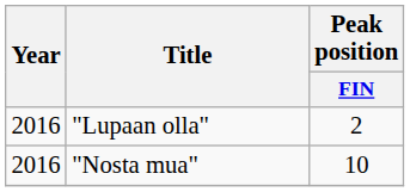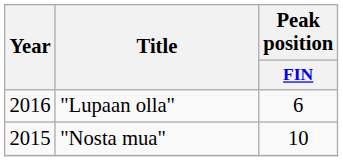 <table class="wikitable">
 <tr>
 <th rowspan="2">Year</th>
 <th rowspan="2" style="width:150px;">Title</th>
 <th colspan="2">Peak<br>position</th>
 </tr>
 <tr>
 <th style="width;font-size:85%"><a href='#'>FIN</a> <br></th>
 </tr>
 <tr>
 <td>2016</td>
 <td>"Lupaan olla"</td>
-<td style="text-align:center;">2</td>
+<td style="text-align:center;">6</td>
 </tr>
 <tr>
-<td>2016</td>
+<td>2015</td>
 <td>"Nosta mua"</td>
 <td style="text-align:center;">10</td>
 </tr>
 <tr>
 </tr>
 </table>
